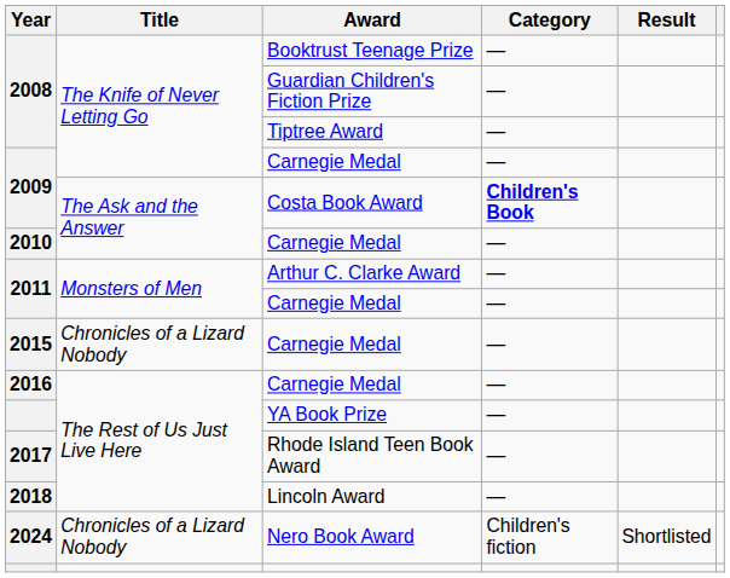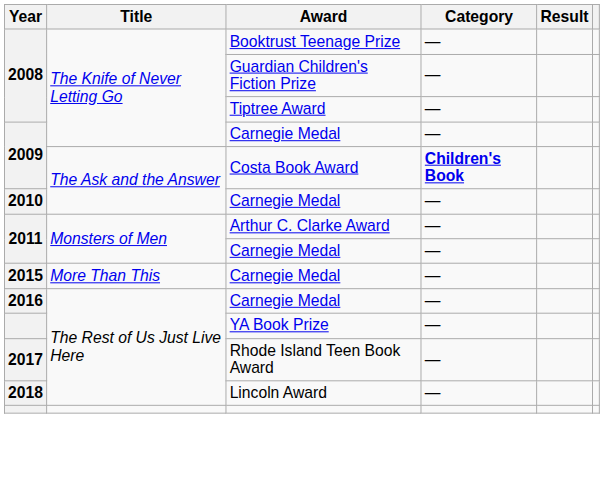 <table class="wikitable sortable">
 <tr>
 <th>Year</th>
 <th>Title</th>
 <th>Award</th>
 <th>Category</th>
 <th>Result</th>
 <th></th>
 </tr>
 <tr>
 <th rowspan="3">2008</th>
 <td rowspan="4"><em><a href='#'>The Knife of Never Letting Go</a></em></td>
 <td><a href='#'>Booktrust Teenage Prize</a></td>
 <td>—</td>
 <td></td>
 <td></td>
 </tr>
 <tr>
 <td><a href='#'>Guardian Children's Fiction Prize</a></td>
 <td>—</td>
 <td></td>
 <td></td>
 </tr>
 <tr>
 <td><a href='#'>Tiptree Award</a></td>
 <td>—</td>
 <td></td>
 <td></td>
 </tr>
 <tr>
 <th rowspan="2">2009</th>
 <td><a href='#'>Carnegie Medal</a></td>
 <td>—</td>
 <td></td>
 <td></td>
 </tr>
 <tr>
 <td rowspan="2"><em><a href='#'>The Ask and the Answer</a></em></td>
 <td><a href='#'>Costa Book Award</a></td>
 <td><strong><a href='#'>Children's Book</a></strong></td>
 <td></td>
 <td></td>
 </tr>
 <tr>
 <th>2010</th>
 <td><a href='#'>Carnegie Medal</a></td>
 <td>—</td>
 <td></td>
 <td></td>
 </tr>
 <tr>
 <th rowspan="2">2011</th>
 <td rowspan="2"><em><a href='#'>Monsters of Men</a></em></td>
 <td><a href='#'>Arthur C. Clarke Award</a></td>
 <td>—</td>
 <td></td>
 <td></td>
 </tr>
 <tr>
 <td><a href='#'>Carnegie Medal</a></td>
 <td>—</td>
 <td></td>
 <td></td>
 </tr>
 <tr>
 <th>2015</th>
-<td><em>Chronicles of a Lizard Nobody</em></td>
+<td><em><a href='#'>More Than This</a></em></td>
 <td><a href='#'>Carnegie Medal</a></td>
 <td>—</td>
 <td></td>
 <td></td>
 </tr>
 <tr>
 <th>2016</th>
 <td rowspan="4"><em>The Rest of Us Just Live Here</em></td>
 <td><a href='#'>Carnegie Medal</a></td>
 <td>—</td>
 <td></td>
 <td></td>
 </tr>
 <tr>
 <th></th>
 <td><a href='#'>YA Book Prize</a></td>
 <td>—</td>
 <td></td>
 <td></td>
 </tr>
 <tr>
 <th>2017</th>
 <td>Rhode Island Teen Book Award</td>
 <td>—</td>
 <td></td>
 <td></td>
 </tr>
 <tr>
 <th>2018</th>
 <td>Lincoln Award</td>
 <td>—</td>
 <td></td>
 <td></td>
 </tr>
 <tr>
-<th>2024</th>
-<td><em>Chronicles of a Lizard Nobody</em></td>
-<td><a href='#'>Nero Book Award</a></td>
-<td>Children's fiction</td>
-<td>Shortlisted</td>
-<td></td>
-</tr>
-<tr>
 <th></th>
 <td></td>
 <td></td>
 <td></td>
 <td></td>
 <td></td>
 </tr>
 </table>
